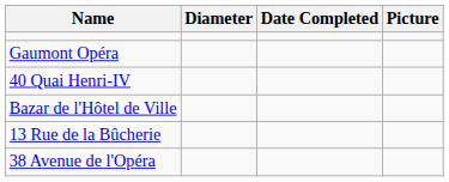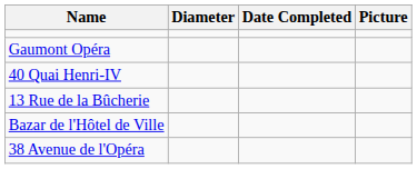 <table class="wikitable">
 <tr>
 <th>Name</th>
 <th>Diameter</th>
 <th>Date Completed</th>
 <th>Picture</th>
 </tr>
 <tr>
 <td></td>
 <td></td>
 <td></td>
 <td></td>
 </tr>
 <tr>
 <td><a href='#'>Gaumont Opéra</a></td>
 <td></td>
 <td></td>
 <td></td>
 </tr>
 <tr>
 <td><a href='#'>40 Quai Henri-IV</a></td>
 <td></td>
 <td></td>
 <td></td>
 </tr>
 <tr>
-<td><a href='#'>Bazar de l'Hôtel de Ville</a></td>
+<td><a href='#'>13 Rue de la Bûcherie</a></td>
 <td></td>
 <td></td>
 <td></td>
 </tr>
 <tr>
-<td><a href='#'>13 Rue de la Bûcherie</a></td>
+<td><a href='#'>Bazar de l'Hôtel de Ville</a></td>
 <td></td>
 <td></td>
 <td></td>
 </tr>
 <tr>
 <td><a href='#'>38 Avenue de l'Opéra</a></td>
 <td></td>
 <td></td>
 <td></td>
 </tr>
 </table>
